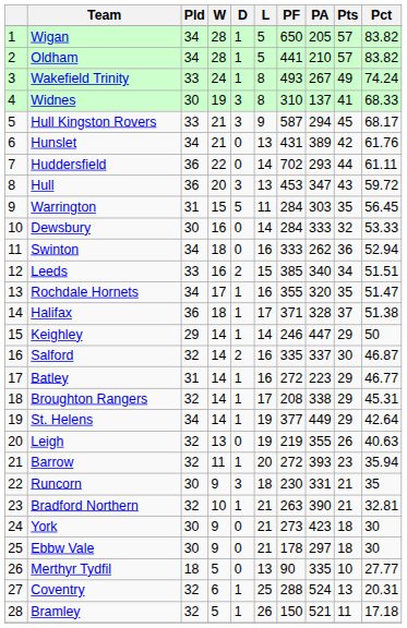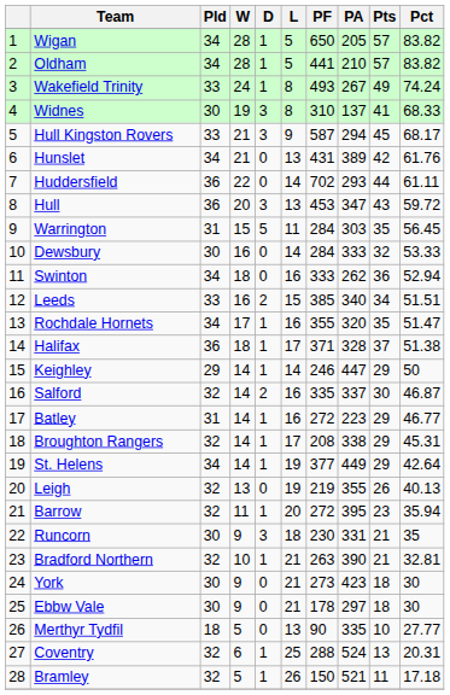 <table class="wikitable" style="text-align:center;">
 <tr>
 <th width=20 abbr="Position"></th>
 <th width=175>Team</th>
 <th width=20 abbr="Played">Pld</th>
 <th width=20 abbr="Won">W</th>
 <th width=20 abbr="Drawn">D</th>
 <th width=20 abbr="Lost">L</th>
 <th width=20 abbr="Points for">PF</th>
 <th width=20 abbr="Points against">PA</th>
 <th width=20 abbr="Points">Pts</th>
 <th width=20 abbr=”Win Percentage”>Pct</th>
 </tr>
 <tr>
 </tr>
 <tr align=left style="background:#ccffcc;color:">
 <td>1</td>
 <td><a href='#'>Wigan</a></td>
 <td>34</td>
 <td>28</td>
 <td>1</td>
 <td>5</td>
 <td>650</td>
 <td>205</td>
 <td>57</td>
 <td>83.82</td>
 </tr>
 <tr align=left style="background:#ccffcc;color:">
 <td>2</td>
 <td><a href='#'>Oldham</a></td>
 <td>34</td>
 <td>28</td>
 <td>1</td>
 <td>5</td>
 <td>441</td>
 <td>210</td>
 <td>57</td>
 <td>83.82</td>
 </tr>
 <tr align=left style="background:#ccffcc;color:">
 <td>3</td>
 <td><a href='#'>Wakefield Trinity</a></td>
 <td>33</td>
 <td>24</td>
 <td>1</td>
 <td>8</td>
 <td>493</td>
 <td>267</td>
 <td>49</td>
 <td>74.24</td>
 </tr>
 <tr align=left style="background:#ccffcc;color:">
 <td>4</td>
 <td><a href='#'>Widnes</a></td>
 <td>30</td>
 <td>19</td>
 <td>3</td>
 <td>8</td>
 <td>310</td>
 <td>137</td>
 <td>41</td>
 <td>68.33</td>
 </tr>
 <tr align=left style="background:">
 <td>5</td>
 <td><a href='#'>Hull Kingston Rovers</a></td>
 <td>33</td>
 <td>21</td>
 <td>3</td>
 <td>9</td>
 <td>587</td>
 <td>294</td>
 <td>45</td>
 <td>68.17</td>
 </tr>
 <tr align=left style="background:">
 <td>6</td>
 <td><a href='#'>Hunslet</a></td>
 <td>34</td>
 <td>21</td>
 <td>0</td>
 <td>13</td>
 <td>431</td>
 <td>389</td>
 <td>42</td>
 <td>61.76</td>
 </tr>
 <tr align=left style="background:">
 <td>7</td>
 <td><a href='#'>Huddersfield</a></td>
 <td>36</td>
 <td>22</td>
 <td>0</td>
 <td>14</td>
 <td>702</td>
 <td>293</td>
 <td>44</td>
 <td>61.11</td>
 </tr>
 <tr align=left style="background:">
 <td>8</td>
 <td><a href='#'>Hull</a></td>
 <td>36</td>
 <td>20</td>
 <td>3</td>
 <td>13</td>
 <td>453</td>
 <td>347</td>
 <td>43</td>
 <td>59.72</td>
 </tr>
 <tr align=left style="background:">
 <td>9</td>
 <td><a href='#'>Warrington</a></td>
 <td>31</td>
 <td>15</td>
 <td>5</td>
 <td>11</td>
 <td>284</td>
 <td>303</td>
 <td>35</td>
 <td>56.45</td>
 </tr>
 <tr align=left style="background:">
 <td>10</td>
 <td><a href='#'>Dewsbury</a></td>
 <td>30</td>
 <td>16</td>
 <td>0</td>
 <td>14</td>
 <td>284</td>
 <td>333</td>
 <td>32</td>
 <td>53.33</td>
 </tr>
 <tr align=left style="background:">
 <td>11</td>
 <td><a href='#'>Swinton</a></td>
 <td>34</td>
 <td>18</td>
 <td>0</td>
 <td>16</td>
 <td>333</td>
 <td>262</td>
 <td>36</td>
 <td>52.94</td>
 </tr>
 <tr align=left style="background:">
 <td>12</td>
 <td><a href='#'>Leeds</a></td>
 <td>33</td>
 <td>16</td>
 <td>2</td>
 <td>15</td>
 <td>385</td>
 <td>340</td>
 <td>34</td>
 <td>51.51</td>
 </tr>
 <tr align=left style="background:">
 <td>13</td>
 <td><a href='#'>Rochdale Hornets</a></td>
 <td>34</td>
 <td>17</td>
 <td>1</td>
 <td>16</td>
 <td>355</td>
 <td>320</td>
 <td>35</td>
 <td>51.47</td>
 </tr>
 <tr align=left style="background:">
 <td>14</td>
 <td><a href='#'>Halifax</a></td>
 <td>36</td>
 <td>18</td>
 <td>1</td>
 <td>17</td>
 <td>371</td>
 <td>328</td>
 <td>37</td>
 <td>51.38</td>
 </tr>
 <tr align=left style="background:">
 <td>15</td>
 <td><a href='#'>Keighley</a></td>
 <td>29</td>
 <td>14</td>
 <td>1</td>
 <td>14</td>
 <td>246</td>
 <td>447</td>
 <td>29</td>
 <td>50</td>
 </tr>
 <tr align=left style="background:">
 <td>16</td>
 <td><a href='#'>Salford</a></td>
 <td>32</td>
 <td>14</td>
 <td>2</td>
 <td>16</td>
 <td>335</td>
 <td>337</td>
 <td>30</td>
 <td>46.87</td>
 </tr>
 <tr align=left style="background:">
 <td>17</td>
 <td><a href='#'>Batley</a></td>
 <td>31</td>
 <td>14</td>
 <td>1</td>
 <td>16</td>
 <td>272</td>
 <td>223</td>
 <td>29</td>
 <td>46.77</td>
 </tr>
 <tr align=left style="background:">
 <td>18</td>
 <td><a href='#'>Broughton Rangers</a></td>
 <td>32</td>
 <td>14</td>
 <td>1</td>
 <td>17</td>
 <td>208</td>
 <td>338</td>
 <td>29</td>
 <td>45.31</td>
 </tr>
 <tr align=left style="background:">
 <td>19</td>
 <td><a href='#'>St. Helens</a></td>
 <td>34</td>
 <td>14</td>
 <td>1</td>
 <td>19</td>
 <td>377</td>
 <td>449</td>
 <td>29</td>
 <td>42.64</td>
 </tr>
 <tr align=left style="background:">
 <td>20</td>
 <td><a href='#'>Leigh</a></td>
 <td>32</td>
 <td>13</td>
 <td>0</td>
 <td>19</td>
 <td>219</td>
 <td>355</td>
 <td>26</td>
-<td>40.63</td>
+<td>40.13</td>
 </tr>
 <tr align=left style="background:">
 <td>21</td>
 <td><a href='#'>Barrow</a></td>
 <td>32</td>
 <td>11</td>
 <td>1</td>
 <td>20</td>
 <td>272</td>
-<td>393</td>
+<td>395</td>
 <td>23</td>
 <td>35.94</td>
 </tr>
 <tr align=left style="background:">
 <td>22</td>
 <td><a href='#'>Runcorn</a></td>
 <td>30</td>
 <td>9</td>
 <td>3</td>
 <td>18</td>
 <td>230</td>
 <td>331</td>
 <td>21</td>
 <td>35</td>
 </tr>
 <tr align=left style="background:">
 <td>23</td>
 <td><a href='#'>Bradford Northern</a></td>
 <td>32</td>
 <td>10</td>
 <td>1</td>
 <td>21</td>
 <td>263</td>
 <td>390</td>
 <td>21</td>
 <td>32.81</td>
 </tr>
 <tr align=left style="background:">
 <td>24</td>
 <td><a href='#'>York</a></td>
 <td>30</td>
 <td>9</td>
 <td>0</td>
 <td>21</td>
 <td>273</td>
 <td>423</td>
 <td>18</td>
 <td>30</td>
 </tr>
 <tr align=left style="background:">
 <td>25</td>
 <td><a href='#'>Ebbw Vale</a></td>
 <td>30</td>
 <td>9</td>
 <td>0</td>
 <td>21</td>
 <td>178</td>
 <td>297</td>
 <td>18</td>
 <td>30</td>
 </tr>
 <tr align=left style="background:">
 <td>26</td>
 <td><a href='#'>Merthyr Tydfil</a></td>
 <td>18</td>
 <td>5</td>
 <td>0</td>
 <td>13</td>
 <td>90</td>
 <td>335</td>
 <td>10</td>
 <td>27.77</td>
 </tr>
 <tr align=left style="background:">
 <td>27</td>
 <td><a href='#'>Coventry</a></td>
 <td>32</td>
 <td>6</td>
 <td>1</td>
 <td>25</td>
 <td>288</td>
 <td>524</td>
 <td>13</td>
 <td>20.31</td>
 </tr>
 <tr align=left style="background:">
 <td>28</td>
 <td><a href='#'>Bramley</a></td>
 <td>32</td>
 <td>5</td>
 <td>1</td>
 <td>26</td>
 <td>150</td>
 <td>521</td>
 <td>11</td>
 <td>17.18</td>
 </tr>
 <tr>
 </tr>
 </table>
